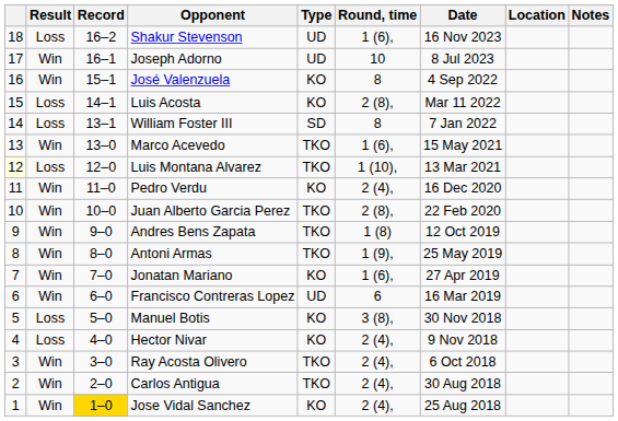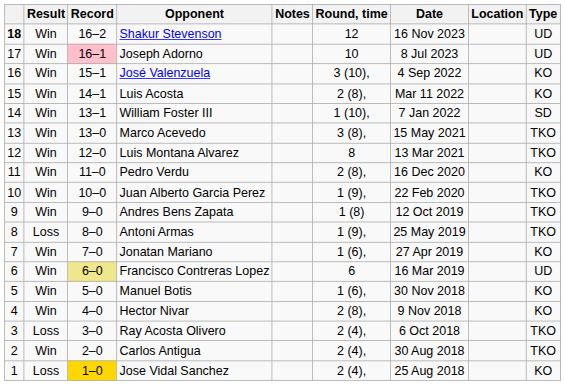 <table class="wikitable" style="text-align:center">
 <tr>
 <th></th>
 <th>Result</th>
 <th>Record</th>
 <th>Opponent</th>
-<th>Type</th>
+<th>Notes</th>
 <th>Round, time</th>
 <th>Date</th>
 <th>Location</th>
-<th>Notes</th>
+<th>Type</th>
 </tr>
 <tr>
-<td>18</td>
-<td>Loss</td>
+<td><strong>18</strong></td>
+<td>Win</td>
 <td>16–2</td>
 <td style="text-align:left;"><a href='#'>Shakur Stevenson</a></td>
-<td>UD</td>
-<td>1 (6), </td>
+<td style="text-align:left;"></td>
+<td>12</td>
 <td>16 Nov 2023</td>
 <td style="text-align:left;"></td>
-<td style="text-align:left;"></td>
+<td>UD</td>
 </tr>
 <tr>
 <td>17</td>
 <td>Win</td>
-<td>16–1</td>
+<td style="background: pink;">16–1</td>
 <td style="text-align:left;">Joseph Adorno</td>
-<td>UD</td>
+<td></td>
 <td>10</td>
 <td>8 Jul 2023</td>
 <td style="text-align:left;"></td>
-<td></td>
+<td>UD</td>
 </tr>
 <tr>
 <td>16</td>
 <td>Win</td>
 <td>15–1</td>
 <td style="text-align:left;"><a href='#'>José Valenzuela</a></td>
-<td>KO</td>
-<td>8</td>
+<td></td>
+<td>3 (10), </td>
 <td>4 Sep 2022</td>
 <td style="text-align:left;"></td>
-<td></td>
+<td>KO</td>
 </tr>
 <tr>
 <td>15</td>
-<td>Loss</td>
+<td>Win</td>
 <td>14–1</td>
 <td style="text-align:left;">Luis Acosta</td>
-<td>KO</td>
+<td></td>
 <td>2 (8), </td>
 <td>Mar 11 2022</td>
 <td style="text-align:left;"></td>
-<td></td>
+<td>KO</td>
 </tr>
 <tr>
 <td>14</td>
-<td>Loss</td>
+<td>Win</td>
 <td>13–1</td>
 <td style="text-align:left;">William Foster III</td>
-<td>SD</td>
-<td>8</td>
+<td></td>
+<td>1 (10), </td>
 <td>7 Jan 2022</td>
 <td style="text-align:left;"></td>
-<td></td>
+<td>SD</td>
 </tr>
 <tr>
 <td>13</td>
 <td>Win</td>
 <td>13–0</td>
 <td style="text-align:left;">Marco Acevedo</td>
-<td>TKO</td>
-<td>1 (6), </td>
+<td></td>
+<td>3 (8), </td>
 <td>15 May 2021</td>
 <td style="text-align:left;"></td>
-<td></td>
+<td>TKO</td>
 </tr>
 <tr>
-<td style="background: lightyellow;">12</td>
-<td>Loss</td>
+<td>12</td>
+<td>Win</td>
 <td>12–0</td>
 <td style="text-align:left;">Luis Montana Alvarez</td>
-<td>TKO</td>
-<td>1 (10), </td>
+<td></td>
+<td>8</td>
 <td>13 Mar 2021</td>
 <td style="text-align:left;"></td>
-<td></td>
+<td>TKO</td>
 </tr>
 <tr>
 <td>11</td>
 <td>Win</td>
 <td>11–0</td>
 <td style="text-align:left;">Pedro Verdu</td>
-<td>KO</td>
-<td>2 (4), </td>
+<td></td>
+<td>2 (8), </td>
 <td>16 Dec 2020</td>
 <td style="text-align:left;"></td>
-<td></td>
+<td>KO</td>
 </tr>
 <tr>
 <td>10</td>
 <td>Win</td>
 <td>10–0</td>
 <td style="text-align:left;">Juan Alberto Garcia Perez</td>
-<td>TKO</td>
-<td>2 (8), </td>
+<td></td>
+<td>1 (9), </td>
 <td>22 Feb 2020</td>
 <td style="text-align:left;"></td>
-<td></td>
+<td>TKO</td>
 </tr>
 <tr>
 <td>9</td>
 <td>Win</td>
 <td>9–0</td>
 <td style="text-align:left;">Andres Bens Zapata</td>
-<td>TKO</td>
+<td></td>
 <td>1 (8)</td>
 <td>12 Oct 2019 </td>
 <td style="text-align:left;"></td>
-<td></td>
+<td>TKO</td>
 </tr>
 <tr>
 <td>8</td>
-<td>Win</td>
+<td>Loss</td>
 <td>8–0</td>
 <td style="text-align:left;">Antoni Armas</td>
-<td>TKO</td>
+<td></td>
 <td>1 (9), </td>
 <td>25 May 2019</td>
 <td style="text-align:left;"></td>
-<td></td>
+<td>TKO</td>
 </tr>
 <tr>
 <td>7</td>
 <td>Win</td>
 <td>7–0</td>
 <td style="text-align:left;">Jonatan Mariano</td>
-<td>KO</td>
+<td></td>
 <td>1 (6), </td>
 <td>27 Apr 2019</td>
 <td style="text-align:left;"></td>
-<td></td>
+<td>KO</td>
 </tr>
 <tr>
 <td>6</td>
 <td>Win</td>
-<td>6–0</td>
+<td style="background: khaki;">6–0</td>
 <td style="text-align:left;">Francisco Contreras Lopez</td>
-<td>UD</td>
+<td></td>
 <td>6</td>
 <td>16 Mar 2019</td>
 <td style="text-align:left;"></td>
-<td></td>
+<td>UD</td>
 </tr>
 <tr>
 <td>5</td>
-<td>Loss</td>
+<td>Win</td>
 <td>5–0</td>
 <td style="text-align:left;">Manuel Botis</td>
-<td>KO</td>
-<td>3 (8), </td>
+<td></td>
+<td>1 (6), </td>
 <td>30 Nov 2018</td>
 <td style="text-align:left;"></td>
-<td></td>
+<td>KO</td>
 </tr>
 <tr>
 <td>4</td>
-<td>Loss</td>
+<td>Win</td>
 <td>4–0</td>
 <td style="text-align:left;">Hector Nivar</td>
-<td>KO</td>
-<td>2 (4), </td>
+<td></td>
+<td>2 (8), </td>
 <td>9 Nov 2018</td>
 <td style="text-align:left;"></td>
-<td></td>
+<td>KO</td>
 </tr>
 <tr>
 <td>3</td>
-<td>Win</td>
+<td>Loss</td>
 <td>3–0</td>
 <td style="text-align:left;">Ray Acosta Olivero</td>
-<td>TKO</td>
+<td></td>
 <td>2 (4), </td>
 <td>6 Oct 2018</td>
 <td style="text-align:left;"></td>
-<td></td>
+<td>TKO</td>
 </tr>
 <tr>
 <td>2</td>
 <td>Win</td>
 <td>2–0</td>
 <td style="text-align:left;">Carlos Antigua</td>
-<td>TKO</td>
+<td></td>
 <td>2 (4), </td>
 <td>30 Aug 2018</td>
 <td style="text-align:left;"></td>
-<td></td>
+<td>TKO</td>
 </tr>
 <tr>
 <td>1</td>
-<td>Win</td>
+<td>Loss</td>
 <td style="background: gold;">1–0</td>
 <td style="text-align:left;">Jose Vidal Sanchez</td>
-<td>KO</td>
+<td></td>
 <td>2 (4), </td>
 <td>25 Aug 2018</td>
 <td style="text-align:left;"></td>
-<td></td>
+<td>KO</td>
 </tr>
 </table>
